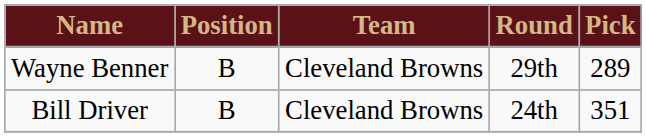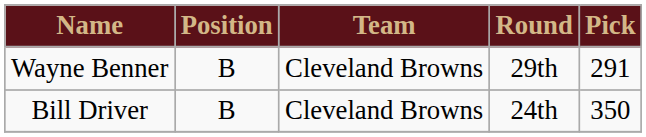 <table class="wikitable" style="text-align: center;">
 <tr>
 <th style="background:#5a1118; color:#d3b787;">Name</th>
 <th style="background:#5a1118; color:#d3b787;">Position</th>
 <th style="background:#5a1118; color:#d3b787;">Team</th>
 <th style="background:#5a1118; color:#d3b787;">Round</th>
 <th style="background:#5a1118; color:#d3b787;">Pick</th>
 </tr>
 <tr>
 <td>Wayne Benner</td>
 <td>B</td>
 <td>Cleveland Browns</td>
 <td>29th</td>
-<td>289</td>
+<td>291</td>
 </tr>
 <tr>
 <td>Bill Driver</td>
 <td>B</td>
 <td>Cleveland Browns</td>
 <td>24th</td>
-<td>351</td>
+<td>350</td>
 </tr>
 <tr>
 </tr>
 </table>
